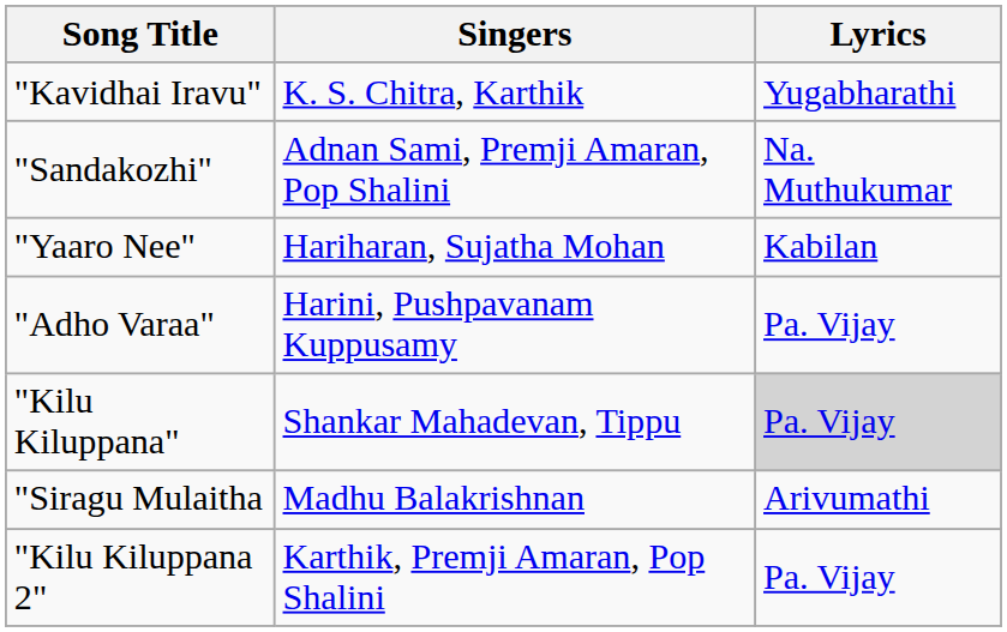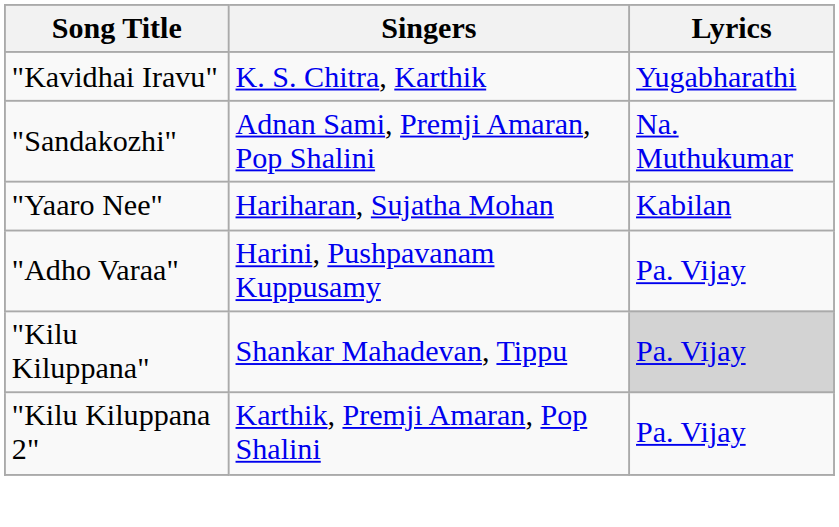 <table class="wikitable" width="50%">
 <tr>
 <th>Song Title</th>
 <th>Singers</th>
 <th>Lyrics</th>
 </tr>
 <tr>
 <td>"Kavidhai Iravu"</td>
 <td><a href='#'>K. S. Chitra</a>, <a href='#'>Karthik</a></td>
 <td><a href='#'>Yugabharathi</a></td>
 </tr>
 <tr>
 <td>"Sandakozhi"</td>
 <td><a href='#'>Adnan Sami</a>, <a href='#'>Premji Amaran</a>, <a href='#'>Pop Shalini</a></td>
 <td><a href='#'>Na. Muthukumar</a></td>
 </tr>
 <tr>
 <td>"Yaaro Nee"</td>
 <td><a href='#'>Hariharan</a>, <a href='#'>Sujatha Mohan</a></td>
 <td><a href='#'>Kabilan</a></td>
 </tr>
 <tr>
 <td>"Adho Varaa"</td>
 <td><a href='#'>Harini</a>, <a href='#'>Pushpavanam Kuppusamy</a></td>
 <td><a href='#'>Pa. Vijay</a></td>
 </tr>
 <tr>
 <td>"Kilu Kiluppana"</td>
 <td><a href='#'>Shankar Mahadevan</a>, <a href='#'>Tippu</a></td>
 <td style="background: lightgrey;"><a href='#'>Pa. Vijay</a></td>
 </tr>
 <tr>
-<td>"Siragu Mulaitha</td>
-<td><a href='#'>Madhu Balakrishnan</a></td>
-<td><a href='#'>Arivumathi</a></td>
-</tr>
-<tr>
 <td>"Kilu Kiluppana 2"</td>
 <td><a href='#'>Karthik</a>, <a href='#'>Premji Amaran</a>, <a href='#'>Pop Shalini</a></td>
 <td><a href='#'>Pa. Vijay</a></td>
 </tr>
 </table>
